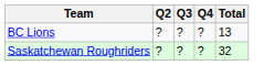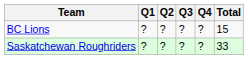 <table class="wikitable">
 <tr>
 <th>Team</th>
+<th>Q1</th>
 <th>Q2</th>
 <th>Q3</th>
 <th>Q4</th>
 <th>Total</th>
 </tr>
 <tr>
 <td><a href='#'>BC Lions</a></td>
 <td>?</td>
 <td>?</td>
 <td>?</td>
-<td>13</td>
+<td>?</td>
+<td>15</td>
 </tr>
 <tr style="background-color:#ddffdd">
 <td><a href='#'>Saskatchewan Roughriders</a></td>
 <td>?</td>
 <td>?</td>
 <td>?</td>
-<td>32</td>
+<td>?</td>
+<td>33</td>
 </tr>
 </table>
